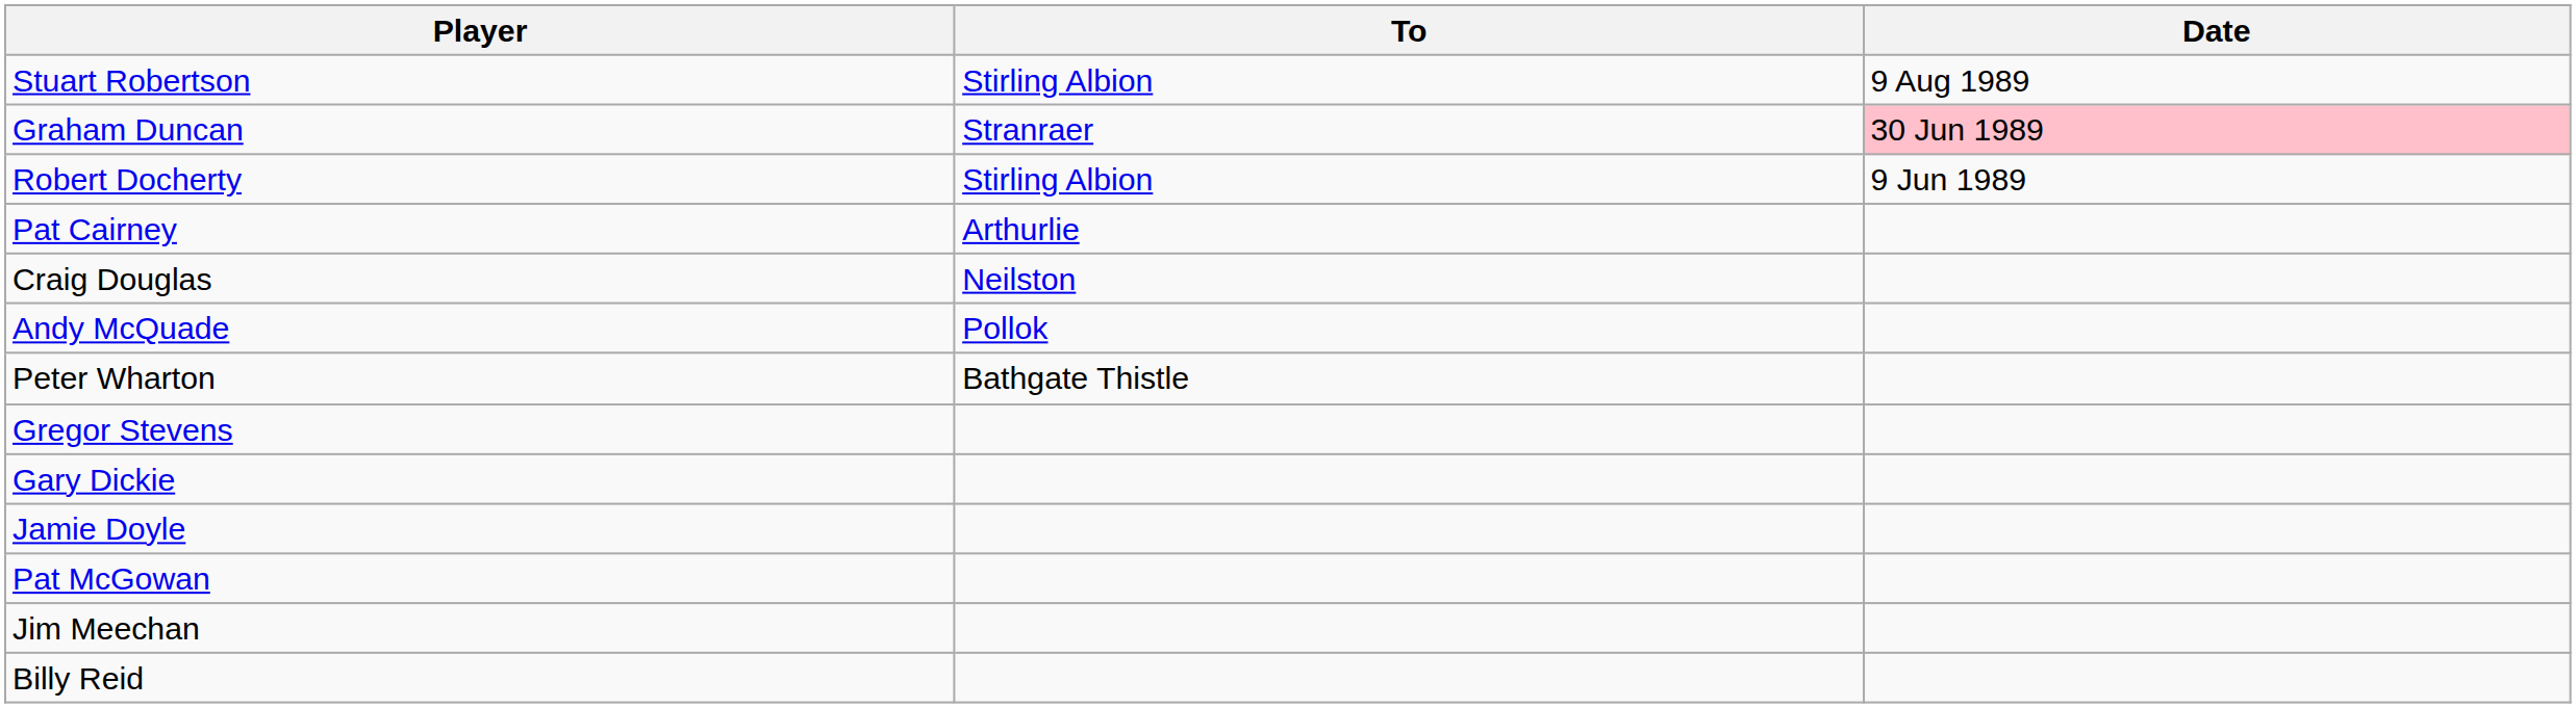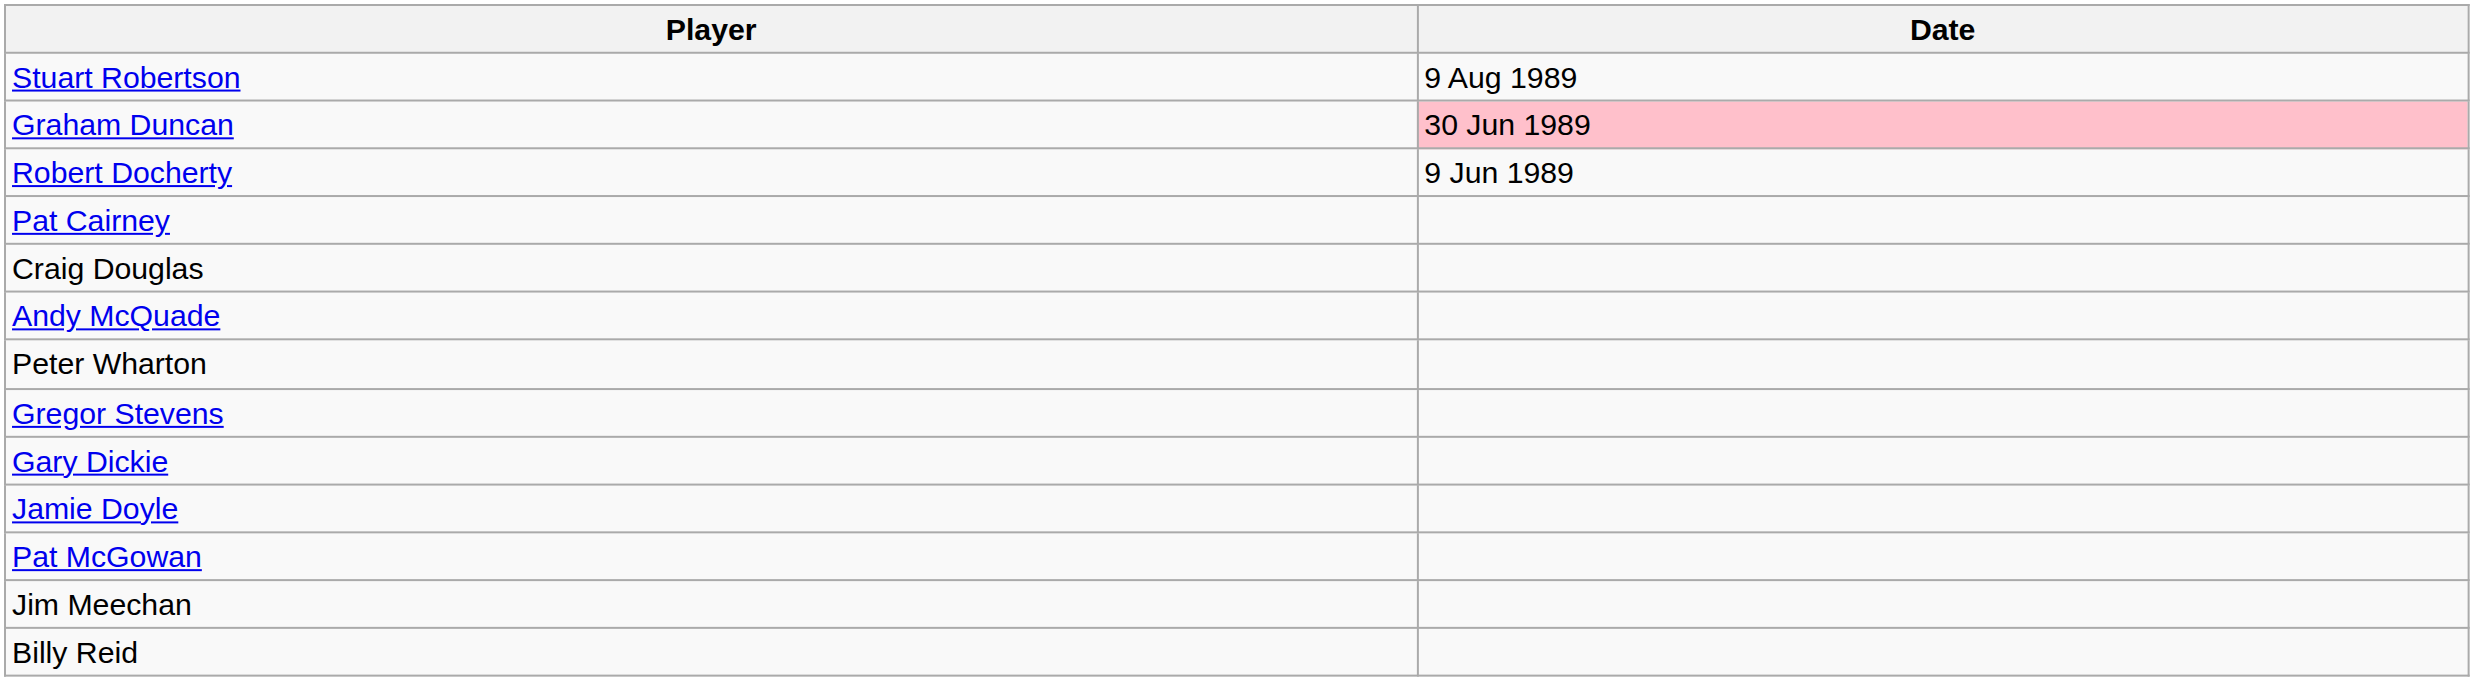 <table class="wikitable" style="text-align:center; font-size:95%;width:98%; text-align:left">
 <tr>
 <th>Player</th>
-<th>To</th>
 <th>Date</th>
 </tr>
 <tr>
 <td> <a href='#'>Stuart Robertson</a></td>
-<td> <a href='#'>Stirling Albion</a></td>
 <td>9 Aug 1989</td>
 </tr>
 <tr>
 <td> <a href='#'>Graham Duncan</a></td>
-<td> <a href='#'>Stranraer</a></td>
 <td style="background: pink;">30 Jun 1989</td>
 </tr>
 <tr>
 <td> <a href='#'>Robert Docherty</a></td>
-<td> <a href='#'>Stirling Albion</a></td>
 <td>9 Jun 1989</td>
 </tr>
 <tr>
 <td> <a href='#'>Pat Cairney</a></td>
-<td> <a href='#'>Arthurlie</a></td>
 <td></td>
 </tr>
 <tr>
 <td> Craig Douglas</td>
-<td> <a href='#'>Neilston</a></td>
 <td></td>
 </tr>
 <tr>
 <td> <a href='#'>Andy McQuade</a></td>
-<td> <a href='#'>Pollok</a></td>
 <td></td>
 </tr>
 <tr>
 <td> Peter Wharton</td>
-<td> Bathgate Thistle</td>
 <td></td>
 </tr>
 <tr>
 <td> <a href='#'>Gregor Stevens</a></td>
 <td></td>
-<td></td>
 </tr>
 <tr>
 <td> <a href='#'>Gary Dickie</a></td>
-<td></td>
 <td></td>
 </tr>
 <tr>
 <td> <a href='#'>Jamie Doyle</a></td>
 <td></td>
-<td></td>
 </tr>
 <tr>
 <td> <a href='#'>Pat McGowan</a></td>
-<td></td>
 <td></td>
 </tr>
 <tr>
 <td> Jim Meechan</td>
 <td></td>
-<td></td>
 </tr>
 <tr>
 <td> Billy Reid</td>
 <td></td>
-<td></td>
 </tr>
 </table>
